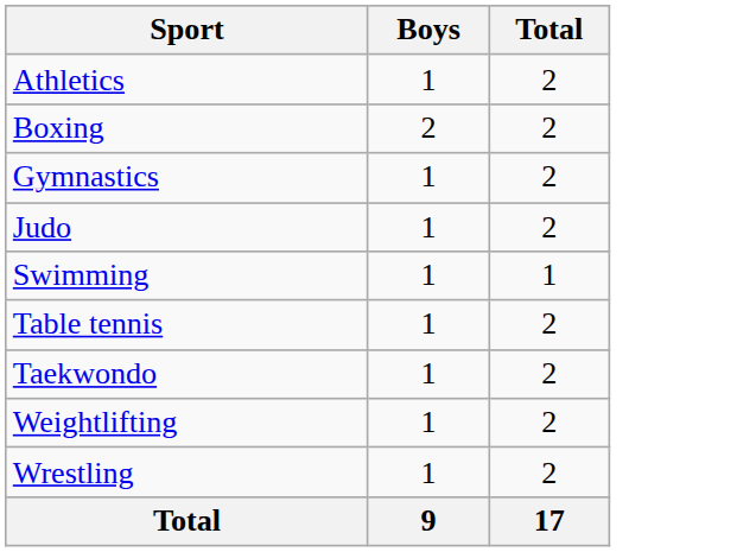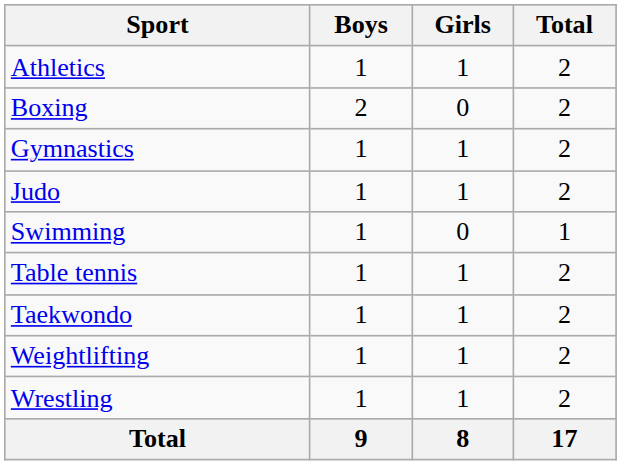 <table class="wikitable sortable" style="text-align:center;">
 <tr>
 <th width=180>Sport</th>
 <th width=55>Boys</th>
+<th width=55>Girls</th>
 <th width=55>Total</th>
 </tr>
 <tr>
 <td align=left><a href='#'>Athletics</a></td>
+<td>1</td>
 <td>1</td>
 <td>2</td>
 </tr>
 <tr>
 <td align=left><a href='#'>Boxing</a></td>
 <td>2</td>
+<td>0</td>
 <td>2</td>
 </tr>
 <tr>
 <td align=left><a href='#'>Gymnastics</a></td>
+<td>1</td>
 <td>1</td>
 <td>2</td>
 </tr>
 <tr>
 <td align=left><a href='#'>Judo</a></td>
 <td>1</td>
+<td>1</td>
 <td>2</td>
 </tr>
 <tr>
 <td align=left><a href='#'>Swimming</a></td>
 <td>1</td>
+<td>0</td>
 <td>1</td>
 </tr>
 <tr>
 <td align=left><a href='#'>Table tennis</a></td>
+<td>1</td>
 <td>1</td>
 <td>2</td>
 </tr>
 <tr>
 <td align=left><a href='#'>Taekwondo</a></td>
 <td>1</td>
+<td>1</td>
 <td>2</td>
 </tr>
 <tr>
 <td align=left><a href='#'>Weightlifting</a></td>
+<td>1</td>
 <td>1</td>
 <td>2</td>
 </tr>
 <tr>
 <td align=left><a href='#'>Wrestling</a></td>
 <td>1</td>
+<td>1</td>
 <td>2</td>
 </tr>
 <tr class="sortbottom">
 <th>Total</th>
 <th>9</th>
+<th>8</th>
 <th>17</th>
 </tr>
 </table>
